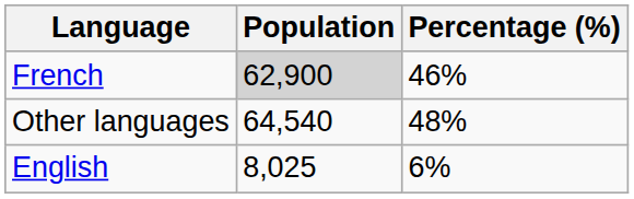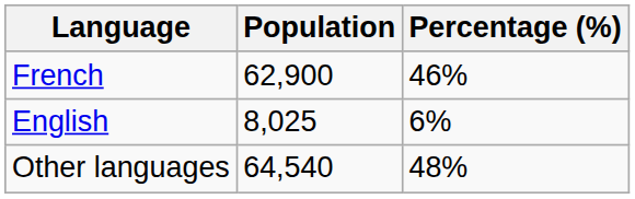 <table class="wikitable">
 <tr>
 <th>Language</th>
 <th>Population</th>
 <th>Percentage (%)</th>
 </tr>
 <tr>
 <td><a href='#'>French</a></td>
-<td style="background: lightgrey;">62,900</td>
+<td>62,900</td>
 <td>46%</td>
+</tr>
+<tr>
+<td><a href='#'>English</a></td>
+<td>8,025</td>
+<td>6%</td>
 </tr>
 <tr>
 <td>Other languages</td>
 <td>64,540</td>
 <td>48%</td>
 </tr>
-<tr>
-<td><a href='#'>English</a></td>
-<td>8,025</td>
-<td>6%</td>
-</tr>
 </table>
